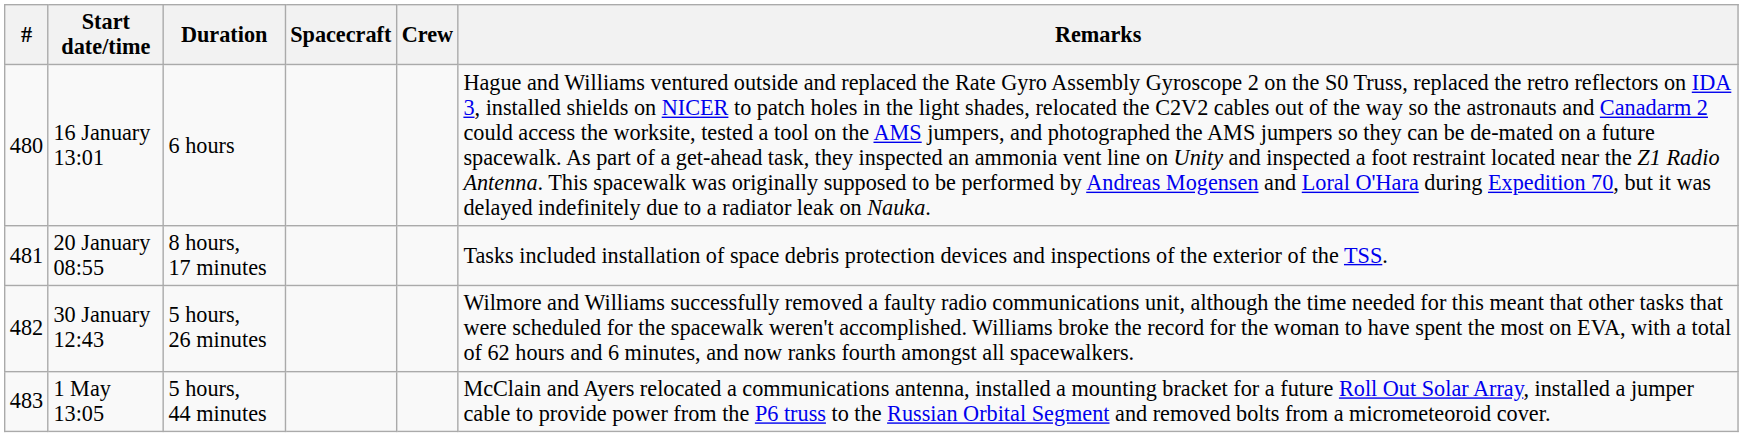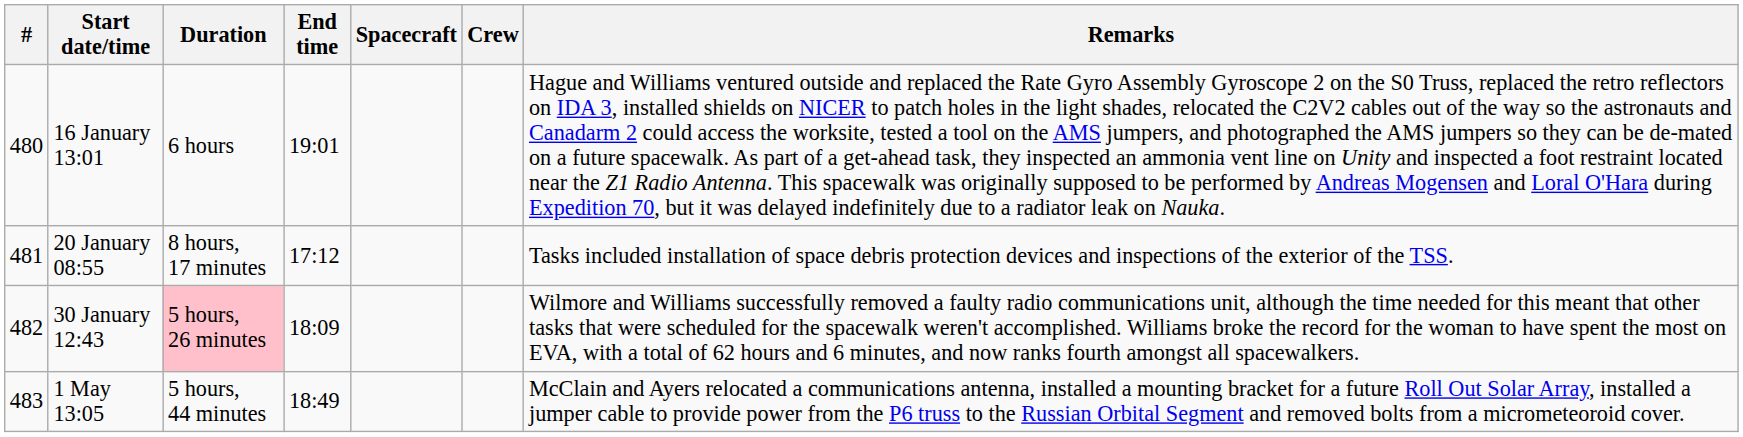 <table class="wikitable sticky-header">
 <tr>
 <th>#</th>
 <th>Start date/time</th>
 <th>Duration</th>
+<th>End time</th>
 <th>Spacecraft</th>
 <th>Crew</th>
 <th>Remarks</th>
 </tr>
 <tr>
 <td>480</td>
 <td>16 January<br>13:01</td>
 <td>6 hours</td>
+<td>19:01</td>
 <td><br></td>
 <td></td>
 <td>Hague and Williams ventured outside and replaced the Rate Gyro Assembly Gyroscope 2 on the S0 Truss, replaced the retro reflectors on <a href='#'>IDA 3</a>, installed shields on <a href='#'>NICER</a> to patch holes in the light shades, relocated the C2V2 cables out of the way so the astronauts and <a href='#'>Canadarm 2</a> could access the worksite, tested a tool on the <a href='#'>AMS</a> jumpers, and photographed the AMS jumpers so they can be de-mated on a future spacewalk. As part of a get-ahead task, they inspected an ammonia vent line on <em>Unity</em> and inspected a foot restraint located near the <em>Z1 Radio Antenna</em>. This spacewalk was originally supposed to be performed by <a href='#'>Andreas Mogensen</a> and <a href='#'>Loral O'Hara</a> during <a href='#'>Expedition 70</a>, but it was delayed indefinitely due to a radiator leak on <em>Nauka</em>.</td>
 </tr>
 <tr>
 <td>481</td>
 <td>20 January<br>08:55</td>
 <td>8 hours, 17 minutes</td>
+<td>17:12</td>
 <td><br></td>
 <td></td>
 <td>Tasks included installation of space debris protection devices and inspections of the exterior of the <a href='#'>TSS</a>.</td>
 </tr>
 <tr>
 <td>482</td>
 <td>30 January<br>12:43</td>
-<td>5 hours, 26 minutes</td>
+<td style="background: pink;">5 hours, 26 minutes</td>
+<td>18:09</td>
 <td><br></td>
 <td></td>
 <td>Wilmore and Williams successfully removed a faulty radio communications unit, although the time needed for this meant that other tasks that were scheduled for the spacewalk weren't accomplished. Williams broke the record for the woman to have spent the most on EVA, with a total of 62 hours and 6 minutes, and now ranks fourth amongst all spacewalkers.</td>
 </tr>
 <tr>
 <td>483</td>
 <td>1 May<br>13:05</td>
 <td>5 hours, 44 minutes</td>
+<td>18:49</td>
 <td><br></td>
 <td></td>
 <td>McClain and Ayers relocated a communications antenna, installed a mounting bracket for a future <a href='#'>Roll Out Solar Array</a>, installed a jumper cable to provide power from the <a href='#'>P6 truss</a> to the <a href='#'>Russian Orbital Segment</a> and removed bolts from a micrometeoroid cover.</td>
 </tr>
 </table>
